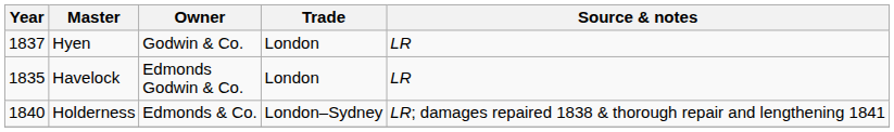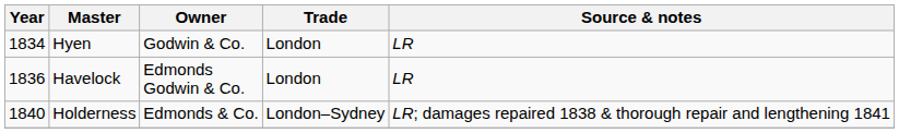 <table class="wikitable">
 <tr>
 <th>Year</th>
 <th>Master</th>
 <th>Owner</th>
 <th>Trade</th>
 <th>Source & notes</th>
 </tr>
 <tr>
-<td>1837</td>
+<td>1834</td>
 <td>Hyen</td>
 <td>Godwin & Co.</td>
 <td>London</td>
 <td><em>LR</em></td>
 </tr>
 <tr>
-<td>1835</td>
+<td>1836</td>
 <td>Havelock</td>
 <td>Edmonds<br>Godwin & Co.</td>
 <td>London</td>
 <td><em>LR</em></td>
 </tr>
 <tr>
 <td>1840</td>
 <td>Holderness</td>
 <td>Edmonds & Co.</td>
 <td>London–Sydney</td>
 <td><em>LR</em>; damages repaired 1838 & thorough repair and lengthening 1841</td>
 </tr>
 <tr>
 </tr>
 </table>
